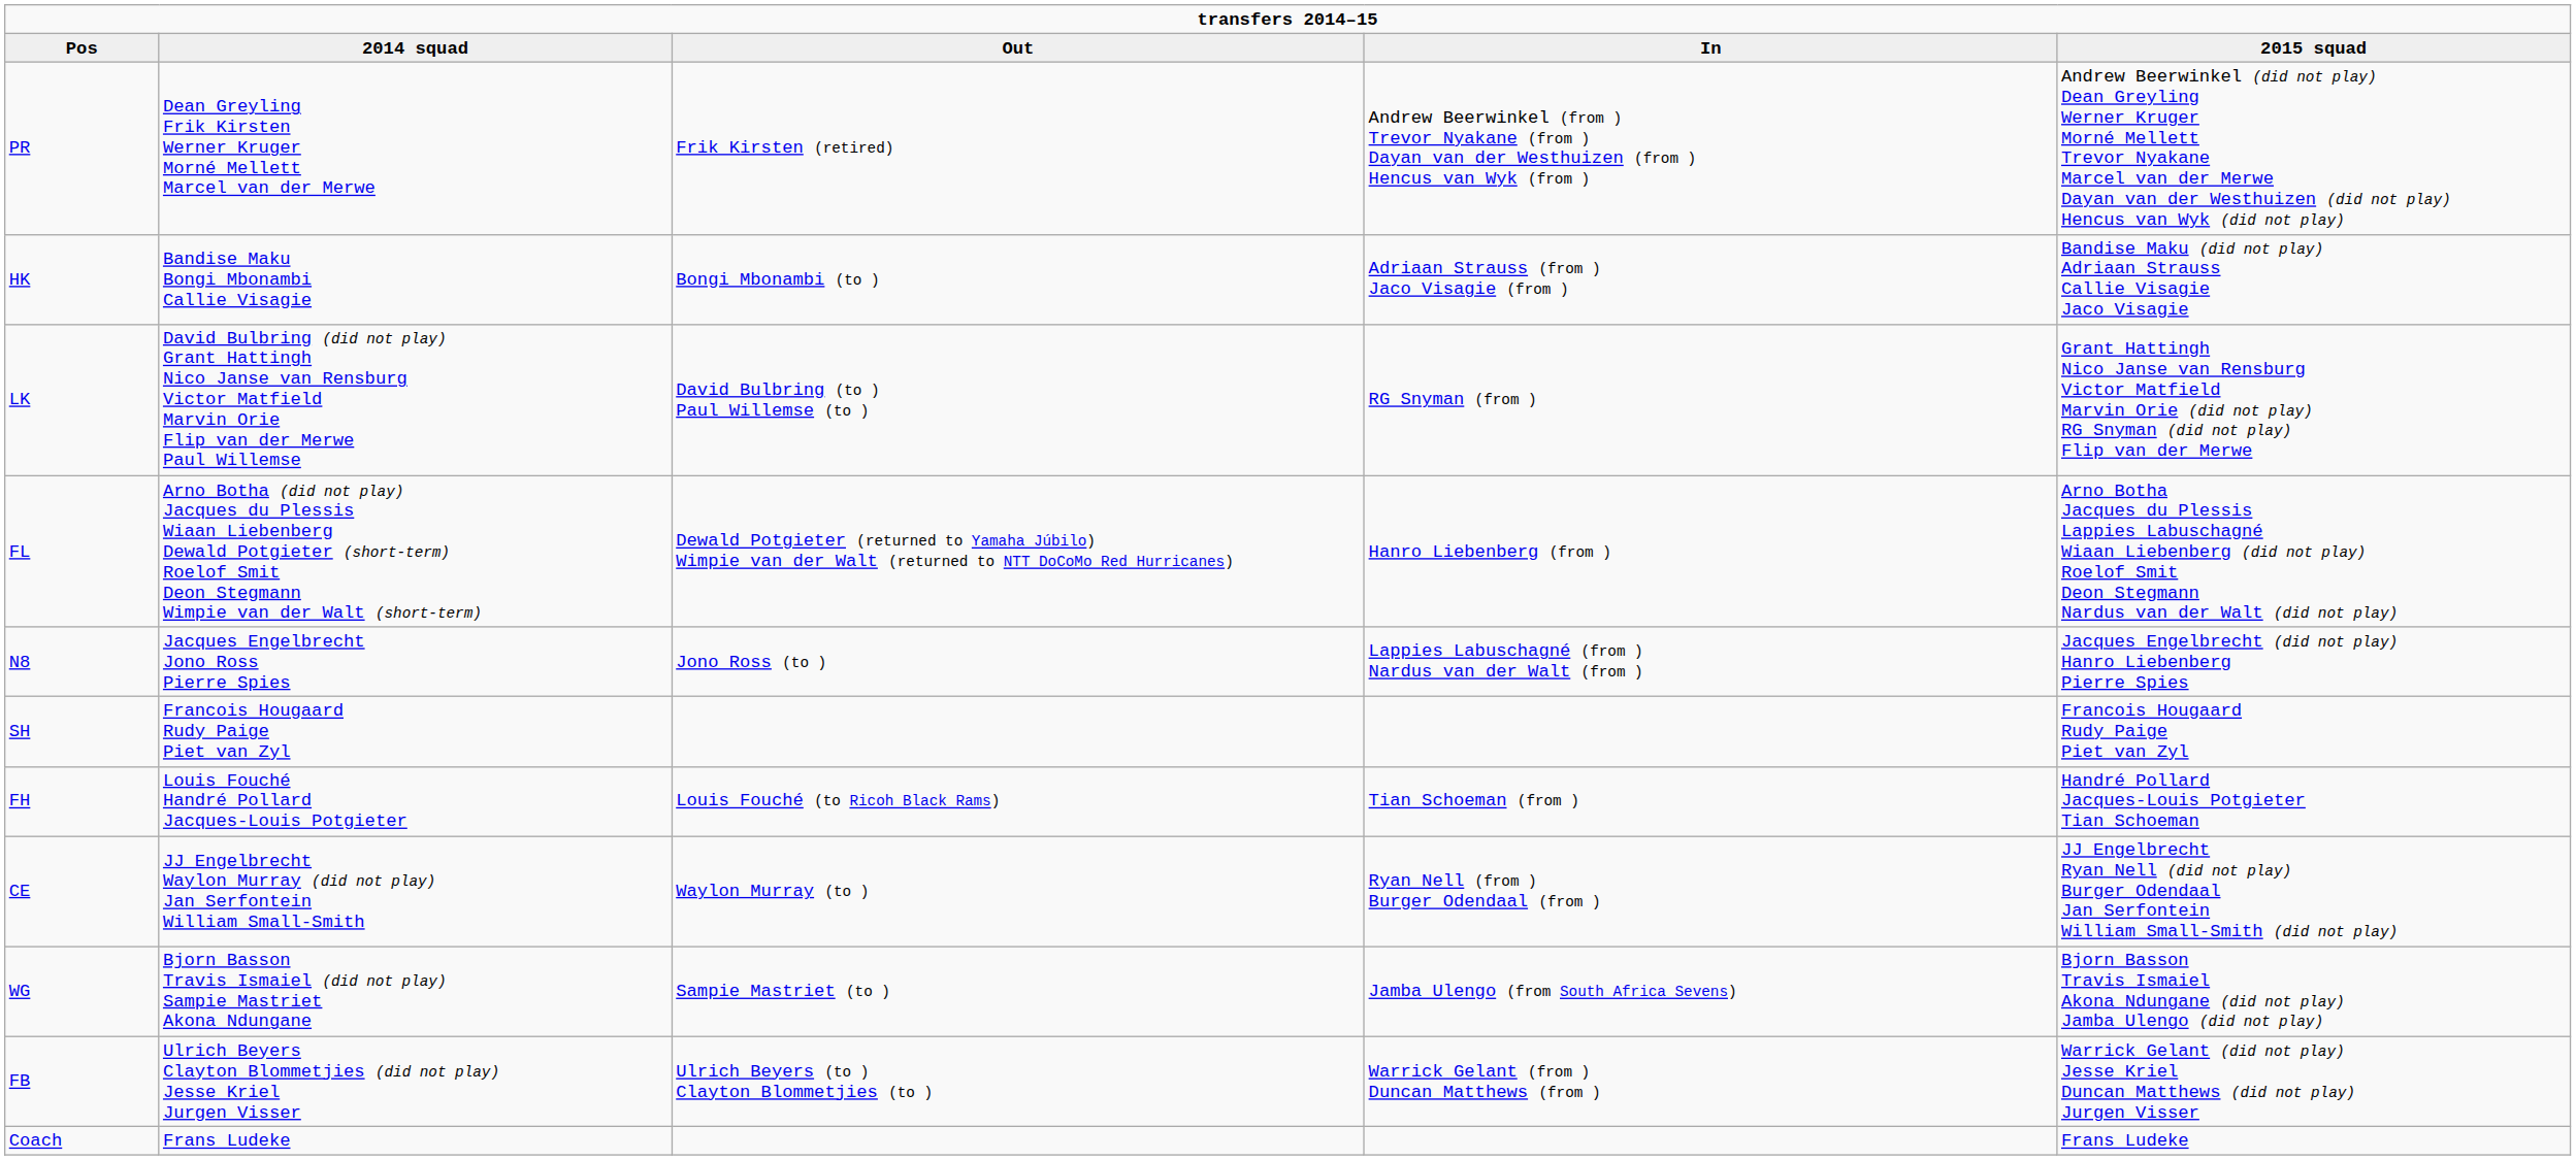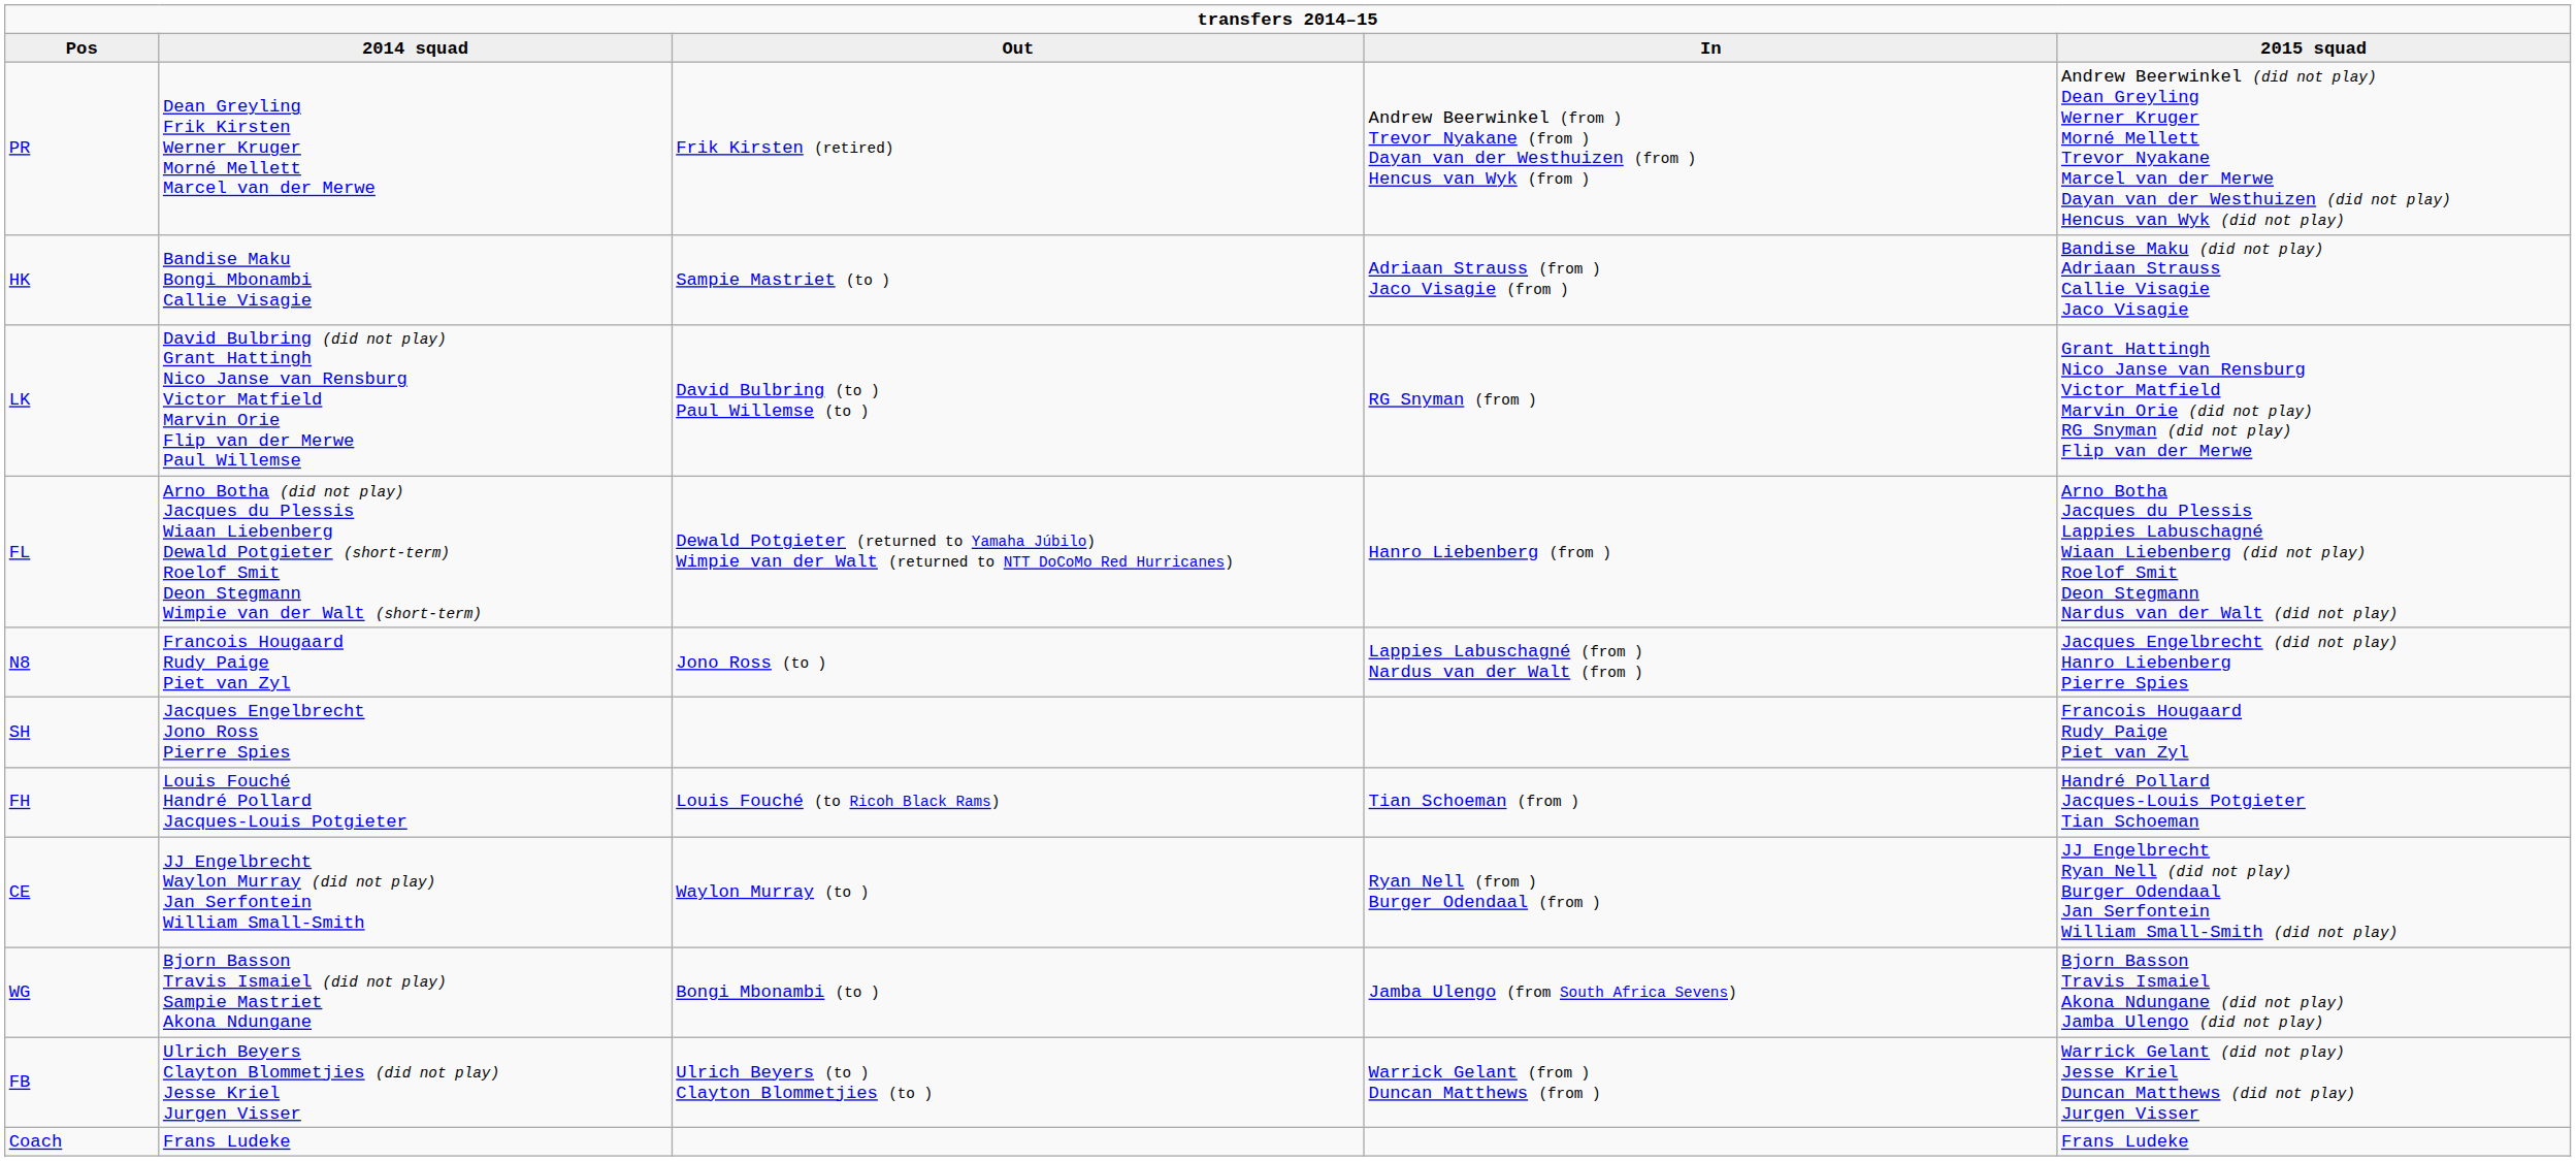 <table class="wikitable" style="text-align: left; width:95%">
 <tr>
 <td colspan="100%" style="text-align:center;"><strong> transfers 2014–15</strong></td>
 </tr>
 <tr>
 <th style="background:#efefef; width:6%;">Pos</th>
 <th style="background:#efefef; width:20%;">2014 squad</th>
 <th style="background:#efefef; width:27%;">Out</th>
 <th style="background:#efefef; width:27%;">In</th>
 <th style="background:#efefef; width:20%;">2015 squad</th>
 </tr>
 <tr>
 <td><a href='#'>PR</a></td>
 <td> <a href='#'>Dean Greyling</a><br><a href='#'>Frik Kirsten</a><br><a href='#'>Werner Kruger</a><br><a href='#'>Morné Mellett</a><br><a href='#'>Marcel van der Merwe</a></td>
 <td>  <a href='#'>Frik Kirsten</a> <small>(retired)</small></td>
 <td>  Andrew Beerwinkel <small>(from )</small><br> <a href='#'>Trevor Nyakane</a> <small>(from )</small><br> <a href='#'>Dayan van der Westhuizen</a> <small>(from )</small><br> <a href='#'>Hencus van Wyk</a> <small>(from )</small></td>
 <td> Andrew Beerwinkel <small><em>(did not play)</em></small><br><a href='#'>Dean Greyling</a><br><a href='#'>Werner Kruger</a><br><a href='#'>Morné Mellett</a><br><a href='#'>Trevor Nyakane</a><br><a href='#'>Marcel van der Merwe</a><br><a href='#'>Dayan van der Westhuizen</a> <small><em>(did not play)</em></small><br><a href='#'>Hencus van Wyk</a> <small><em>(did not play)</em></small></td>
 </tr>
 <tr>
 <td><a href='#'>HK</a></td>
 <td> <a href='#'>Bandise Maku</a><br><a href='#'>Bongi Mbonambi</a><br><a href='#'>Callie Visagie</a></td>
-<td>  <a href='#'>Bongi Mbonambi</a> <small>(to )</small></td>
+<td>  <a href='#'>Sampie Mastriet</a> <small>(to )</small></td>
 <td>  <a href='#'>Adriaan Strauss</a> <small>(from )</small><br> <a href='#'>Jaco Visagie</a> <small>(from )</small></td>
 <td> <a href='#'>Bandise Maku</a> <small><em>(did not play)</em></small><br><a href='#'>Adriaan Strauss</a><br><a href='#'>Callie Visagie</a><br><a href='#'>Jaco Visagie</a></td>
 </tr>
 <tr>
 <td><a href='#'>LK</a></td>
 <td> <a href='#'>David Bulbring</a> <small><em>(did not play)</em></small><br><a href='#'>Grant Hattingh</a><br><a href='#'>Nico Janse van Rensburg</a><br><a href='#'>Victor Matfield</a><br><a href='#'>Marvin Orie</a><br><a href='#'>Flip van der Merwe</a><br><a href='#'>Paul Willemse</a></td>
 <td>  <a href='#'>David Bulbring</a> <small>(to )</small><br> <a href='#'>Paul Willemse</a> <small>(to )</small></td>
 <td>  <a href='#'>RG Snyman</a> <small>(from )</small></td>
 <td> <a href='#'>Grant Hattingh</a><br><a href='#'>Nico Janse van Rensburg</a><br><a href='#'>Victor Matfield</a><br><a href='#'>Marvin Orie</a> <small><em>(did not play)</em></small><br><a href='#'>RG Snyman</a> <small><em>(did not play)</em></small><br><a href='#'>Flip van der Merwe</a></td>
 </tr>
 <tr>
 <td><a href='#'>FL</a></td>
 <td> <a href='#'>Arno Botha</a> <small><em>(did not play)</em></small><br><a href='#'>Jacques du Plessis</a><br><a href='#'>Wiaan Liebenberg</a><br><a href='#'>Dewald Potgieter</a> <small><em>(short-term)</em></small><br><a href='#'>Roelof Smit</a><br><a href='#'>Deon Stegmann</a><br><a href='#'>Wimpie van der Walt</a> <small><em>(short-term)</em></small></td>
 <td>  <a href='#'>Dewald Potgieter</a> <small>(returned to  <a href='#'>Yamaha Júbilo</a>)</small><br> <a href='#'>Wimpie van der Walt</a> <small>(returned to  <a href='#'>NTT DoCoMo Red Hurricanes</a>)</small></td>
 <td>  <a href='#'>Hanro Liebenberg</a> <small>(from )</small></td>
 <td> <a href='#'>Arno Botha</a><br><a href='#'>Jacques du Plessis</a><br><a href='#'>Lappies Labuschagné</a><br><a href='#'>Wiaan Liebenberg</a> <small><em>(did not play)</em></small><br><a href='#'>Roelof Smit</a><br><a href='#'>Deon Stegmann</a><br><a href='#'>Nardus van der Walt</a> <small><em>(did not play)</em></small></td>
 </tr>
 <tr>
 <td><a href='#'>N8</a></td>
-<td> <a href='#'>Jacques Engelbrecht</a><br><a href='#'>Jono Ross</a><br><a href='#'>Pierre Spies</a></td>
+<td> <a href='#'>Francois Hougaard</a><br><a href='#'>Rudy Paige</a><br><a href='#'>Piet van Zyl</a></td>
 <td>  <a href='#'>Jono Ross</a> <small>(to )</small></td>
 <td>  <a href='#'>Lappies Labuschagné</a> <small>(from )</small><br> <a href='#'>Nardus van der Walt</a> <small>(from )</small></td>
 <td> <a href='#'>Jacques Engelbrecht</a> <small><em>(did not play)</em></small><br><a href='#'>Hanro Liebenberg</a><br><a href='#'>Pierre Spies</a></td>
 </tr>
 <tr>
 <td><a href='#'>SH</a></td>
-<td> <a href='#'>Francois Hougaard</a><br><a href='#'>Rudy Paige</a><br><a href='#'>Piet van Zyl</a></td>
+<td> <a href='#'>Jacques Engelbrecht</a><br><a href='#'>Jono Ross</a><br><a href='#'>Pierre Spies</a></td>
 <td></td>
 <td></td>
 <td> <a href='#'>Francois Hougaard</a><br><a href='#'>Rudy Paige</a><br><a href='#'>Piet van Zyl</a></td>
 </tr>
 <tr>
 <td><a href='#'>FH</a></td>
 <td> <a href='#'>Louis Fouché</a><br><a href='#'>Handré Pollard</a><br><a href='#'>Jacques-Louis Potgieter</a></td>
 <td>  <a href='#'>Louis Fouché</a> <small>(to  <a href='#'>Ricoh Black Rams</a>)</small></td>
 <td>  <a href='#'>Tian Schoeman</a> <small>(from )</small></td>
 <td> <a href='#'>Handré Pollard</a><br><a href='#'>Jacques-Louis Potgieter</a><br><a href='#'>Tian Schoeman</a></td>
 </tr>
 <tr>
 <td><a href='#'>CE</a></td>
 <td> <a href='#'>JJ Engelbrecht</a><br><a href='#'>Waylon Murray</a> <small><em>(did not play)</em></small><br><a href='#'>Jan Serfontein</a><br><a href='#'>William Small-Smith</a></td>
 <td>  <a href='#'>Waylon Murray</a> <small>(to )</small></td>
 <td>  <a href='#'>Ryan Nell</a> <small>(from )</small><br> <a href='#'>Burger Odendaal</a> <small>(from )</small></td>
 <td> <a href='#'>JJ Engelbrecht</a><br><a href='#'>Ryan Nell</a> <small><em>(did not play)</em></small><br><a href='#'>Burger Odendaal</a><br><a href='#'>Jan Serfontein</a><br><a href='#'>William Small-Smith</a> <small><em>(did not play)</em></small></td>
 </tr>
 <tr>
 <td><a href='#'>WG</a></td>
 <td> <a href='#'>Bjorn Basson</a><br><a href='#'>Travis Ismaiel</a> <small><em>(did not play)</em></small><br><a href='#'>Sampie Mastriet</a><br><a href='#'>Akona Ndungane</a></td>
-<td>  <a href='#'>Sampie Mastriet</a> <small>(to )</small></td>
+<td>  <a href='#'>Bongi Mbonambi</a> <small>(to )</small></td>
 <td>  <a href='#'>Jamba Ulengo</a> <small>(from <a href='#'>South Africa Sevens</a>)</small></td>
 <td> <a href='#'>Bjorn Basson</a><br><a href='#'>Travis Ismaiel</a><br><a href='#'>Akona Ndungane</a> <small><em>(did not play)</em></small><br><a href='#'>Jamba Ulengo</a> <small><em>(did not play)</em></small></td>
 </tr>
 <tr>
 <td><a href='#'>FB</a></td>
 <td> <a href='#'>Ulrich Beyers</a><br><a href='#'>Clayton Blommetjies</a> <small><em>(did not play)</em></small><br><a href='#'>Jesse Kriel</a><br><a href='#'>Jurgen Visser</a></td>
 <td>  <a href='#'>Ulrich Beyers</a> <small>(to )</small><br> <a href='#'>Clayton Blommetjies</a> <small>(to )</small></td>
 <td>  <a href='#'>Warrick Gelant</a> <small>(from )</small><br> <a href='#'>Duncan Matthews</a> <small>(from )</small></td>
 <td> <a href='#'>Warrick Gelant</a> <small><em>(did not play)</em></small><br><a href='#'>Jesse Kriel</a><br><a href='#'>Duncan Matthews</a> <small><em>(did not play)</em></small><br><a href='#'>Jurgen Visser</a></td>
 </tr>
 <tr>
 <td><a href='#'>Coach</a></td>
 <td> <a href='#'>Frans Ludeke</a></td>
 <td></td>
 <td></td>
 <td> <a href='#'>Frans Ludeke</a></td>
 </tr>
 </table>
